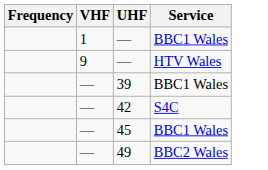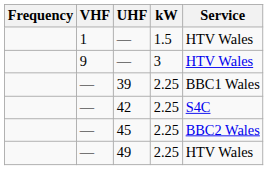 <table class="wikitable sortable">
 <tr>
 <th>Frequency</th>
 <th>VHF</th>
 <th>UHF</th>
+<th>kW</th>
 <th>Service</th>
 </tr>
 <tr>
 <td></td>
 <td>1</td>
 <td>—</td>
-<td><a href='#'>BBC1 Wales</a></td>
+<td>1.5</td>
+<td>HTV Wales</td>
 </tr>
 <tr>
 <td></td>
 <td>9</td>
 <td>—</td>
+<td>3</td>
 <td><a href='#'>HTV Wales</a></td>
 </tr>
 <tr>
 <td></td>
 <td>—</td>
 <td>39</td>
+<td>2.25</td>
 <td>BBC1 Wales</td>
 </tr>
 <tr>
 <td></td>
 <td>—</td>
 <td>42</td>
+<td>2.25</td>
 <td><a href='#'>S4C</a></td>
 </tr>
 <tr>
 <td></td>
 <td>—</td>
 <td>45</td>
-<td><a href='#'>BBC1 Wales</a></td>
+<td>2.25</td>
+<td><a href='#'>BBC2 Wales</a></td>
 </tr>
 <tr>
 <td></td>
 <td>—</td>
 <td>49</td>
-<td><a href='#'>BBC2 Wales</a></td>
+<td>2.25</td>
+<td>HTV Wales</td>
 </tr>
 </table>
